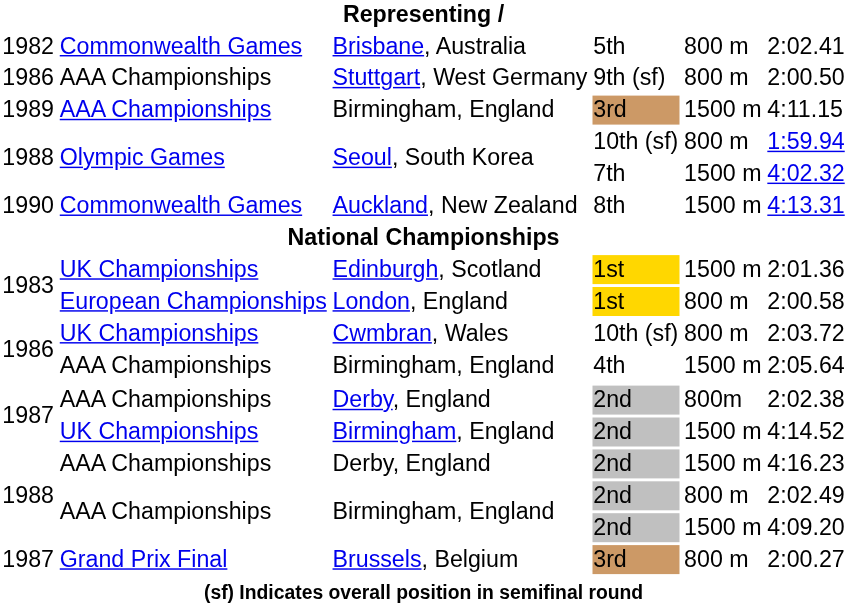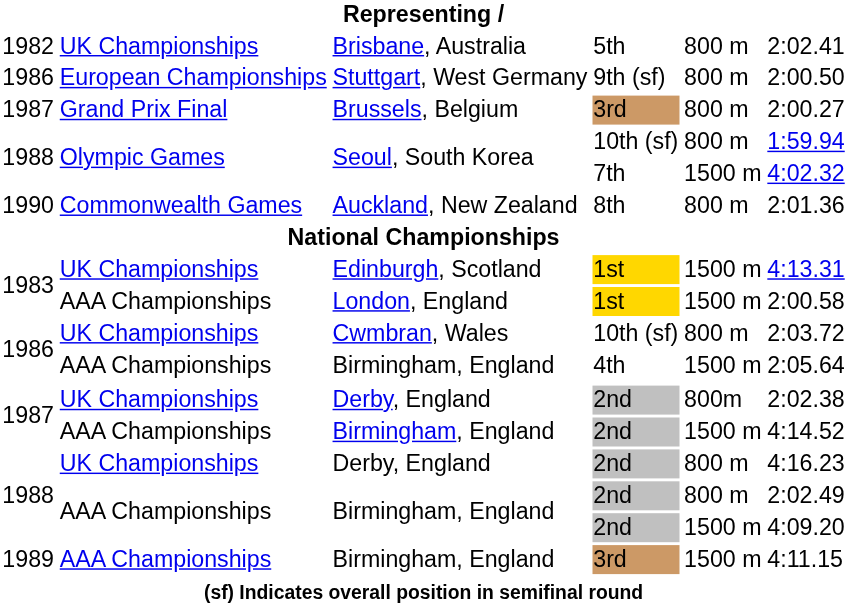 <table>
 <tr>
 <th colspan=6>Representing  / </th>
 </tr>
 <tr>
 <td>1982</td>
-<td><a href='#'>Commonwealth Games</a></td>
+<td><a href='#'>UK Championships</a></td>
 <td><a href='#'>Brisbane</a>, Australia</td>
 <td>5th</td>
 <td>800 m</td>
 <td>2:02.41</td>
 </tr>
 <tr>
 <td>1986</td>
-<td>AAA Championships</td>
+<td><a href='#'>European Championships</a></td>
 <td><a href='#'>Stuttgart</a>, West Germany</td>
 <td>9th (sf)</td>
 <td>800 m</td>
 <td>2:00.50</td>
 </tr>
 <tr>
-<td>1989</td>
-<td><a href='#'>AAA Championships</a></td>
-<td>Birmingham, England</td>
-<td bgcolor=cc9966>3rd</td>
-<td>1500 m</td>
-<td>4:11.15</td>
+<td>1987</td>
+<td><a href='#'>Grand Prix Final</a></td>
+<td><a href='#'>Brussels</a>, Belgium</td>
+<td bgcolor="cc9966">3rd</td>
+<td>800 m</td>
+<td>2:00.27</td>
 </tr>
 <tr>
 <td rowspan=2>1988</td>
 <td rowspan=2><a href='#'>Olympic Games</a></td>
 <td rowspan=2><a href='#'>Seoul</a>, South Korea</td>
 <td>10th (sf)</td>
 <td>800 m</td>
 <td><a href='#'>1:59.94</a></td>
 </tr>
 <tr>
 <td>7th</td>
 <td>1500 m</td>
 <td><a href='#'>4:02.32</a></td>
 </tr>
 <tr>
 <td>1990</td>
 <td><a href='#'>Commonwealth Games</a></td>
 <td><a href='#'>Auckland</a>, New Zealand</td>
 <td>8th</td>
-<td>1500 m</td>
-<td><a href='#'>4:13.31</a></td>
+<td>800 m</td>
+<td>2:01.36</td>
 </tr>
 <tr>
 <th colspan=6><strong>National Championships</strong></th>
 </tr>
 <tr>
 <td rowspan=2>1983</td>
 <td><a href='#'>UK Championships</a></td>
 <td><a href='#'>Edinburgh</a>, Scotland</td>
 <td bgcolor=gold>1st</td>
 <td>1500 m</td>
-<td>2:01.36</td>
+<td><a href='#'>4:13.31</a></td>
 </tr>
 <tr>
-<td><a href='#'>European Championships</a></td>
+<td>AAA Championships</td>
 <td><a href='#'>London</a>, England</td>
 <td bgcolor=gold>1st</td>
-<td>800 m</td>
+<td>1500 m</td>
 <td>2:00.58</td>
 </tr>
 <tr>
 <td rowspan=2>1986</td>
 <td><a href='#'>UK Championships</a></td>
 <td><a href='#'>Cwmbran</a>, Wales</td>
 <td>10th (sf)</td>
 <td>800 m</td>
 <td>2:03.72</td>
 </tr>
 <tr>
 <td>AAA Championships</td>
 <td>Birmingham, England</td>
 <td>4th</td>
 <td>1500 m</td>
 <td>2:05.64</td>
 </tr>
 <tr>
 </tr>
 <tr>
 <td rowspan=2>1987</td>
-<td>AAA Championships</td>
+<td><a href='#'>UK Championships</a></td>
 <td><a href='#'>Derby</a>, England</td>
 <td bgcolor=silver>2nd</td>
 <td>800m</td>
 <td>2:02.38</td>
 </tr>
 <tr>
-<td><a href='#'>UK Championships</a></td>
+<td>AAA Championships</td>
 <td><a href='#'>Birmingham</a>, England</td>
 <td bgcolor=silver>2nd</td>
 <td>1500 m</td>
 <td>4:14.52</td>
 </tr>
 <tr>
 <td rowspan=3>1988</td>
-<td>AAA Championships</td>
+<td><a href='#'>UK Championships</a></td>
 <td>Derby, England</td>
 <td bgcolor=silver>2nd</td>
-<td>1500 m</td>
+<td>800 m</td>
 <td>4:16.23</td>
 </tr>
 <tr>
 <td rowspan=2>AAA Championships</td>
 <td rowspan=2>Birmingham, England</td>
 <td bgcolor=silver>2nd</td>
 <td>800 m</td>
 <td>2:02.49</td>
 </tr>
 <tr>
 <td bgcolor=silver>2nd</td>
 <td>1500 m</td>
 <td>4:09.20</td>
 </tr>
 <tr>
-<td>1987</td>
-<td><a href='#'>Grand Prix Final</a></td>
-<td><a href='#'>Brussels</a>, Belgium</td>
-<td bgcolor="cc9966">3rd</td>
-<td>800 m</td>
-<td>2:00.27</td>
+<td>1989</td>
+<td><a href='#'>AAA Championships</a></td>
+<td>Birmingham, England</td>
+<td bgcolor=cc9966>3rd</td>
+<td>1500 m</td>
+<td>4:11.15</td>
 </tr>
 <tr>
 <th colspan=6><small> (sf) Indicates overall position in semifinal round</small></th>
 </tr>
 </table>
